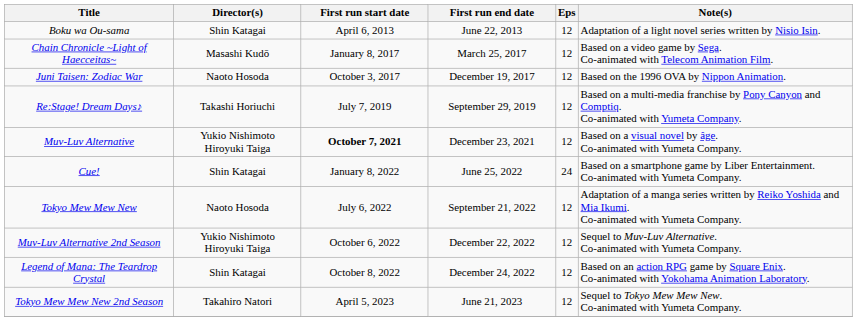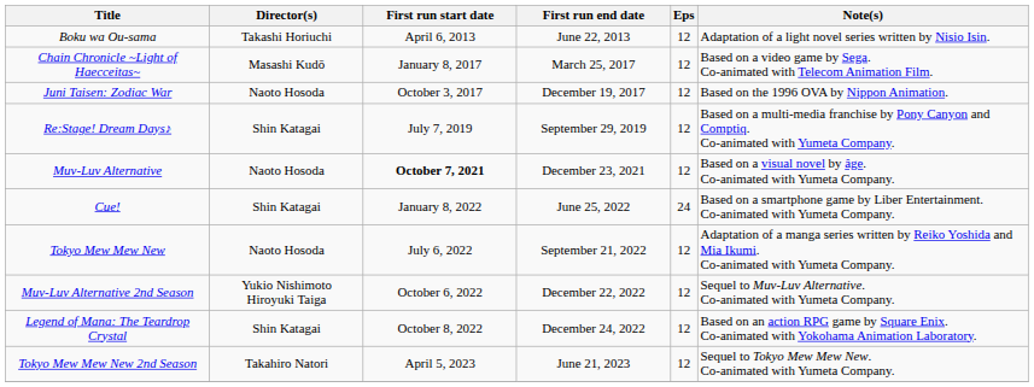 <table class="wikitable sortable" style="text-align:center; margin=auto; ">
 <tr>
 <th scope="col" width=20%>Title</th>
 <th scope="col" width=15%>Director(s)</th>
 <th scope="col" width=15%>First run start date</th>
 <th scope="col" width=15%>First run end date</th>
 <th scope="col" class="unsortable">Eps</th>
 <th scope="col" class="unsortable">Note(s)</th>
 </tr>
 <tr>
 <td><em>Boku wa Ou-sama</em></td>
-<td>Shin Katagai</td>
+<td>Takashi Horiuchi</td>
 <td>April 6, 2013</td>
 <td>June 22, 2013</td>
 <td>12</td>
 <td style="text-align:left;">Adaptation of a light novel series written by <a href='#'>Nisio Isin</a>.</td>
 </tr>
 <tr>
 <td><em><a href='#'>Chain Chronicle ~Light of Haecceitas~</a></em></td>
 <td>Masashi Kudō</td>
 <td>January 8, 2017</td>
 <td>March 25, 2017</td>
 <td>12</td>
 <td style="text-align:left;">Based on a video game by <a href='#'>Sega</a>.<br>Co-animated with <a href='#'>Telecom Animation Film</a>.</td>
 </tr>
 <tr>
 <td><em><a href='#'>Juni Taisen: Zodiac War</a></em></td>
 <td>Naoto Hosoda</td>
 <td>October 3, 2017</td>
 <td>December 19, 2017</td>
 <td>12</td>
 <td style="text-align:left;">Based on the 1996 OVA by <a href='#'>Nippon Animation</a>.</td>
 </tr>
 <tr>
 <td><em><a href='#'>Re:Stage! Dream Days♪</a></em></td>
-<td>Takashi Horiuchi</td>
+<td>Shin Katagai</td>
 <td>July 7, 2019</td>
 <td>September 29, 2019</td>
 <td>12</td>
 <td style="text-align:left;">Based on a multi-media franchise by <a href='#'>Pony Canyon</a> and <a href='#'>Comptiq</a>.<br>Co-animated with <a href='#'>Yumeta Company</a>.</td>
 </tr>
 <tr>
 <td><em><a href='#'>Muv-Luv Alternative</a></em></td>
-<td>Yukio Nishimoto<br>Hiroyuki Taiga</td>
+<td>Naoto Hosoda</td>
 <td><strong>October 7, 2021</strong></td>
 <td>December 23, 2021</td>
 <td>12</td>
 <td style="text-align:left;">Based on a <a href='#'>visual novel</a> by <a href='#'>âge</a>.<br>Co-animated with Yumeta Company.</td>
 </tr>
 <tr>
 <td><em><a href='#'>Cue!</a></em></td>
 <td>Shin Katagai</td>
 <td>January 8, 2022</td>
 <td>June 25, 2022</td>
 <td>24</td>
 <td style="text-align:left;">Based on a smartphone game by Liber Entertainment.<br>Co-animated with Yumeta Company.</td>
 </tr>
 <tr>
 <td><em><a href='#'>Tokyo Mew Mew New</a></em></td>
 <td>Naoto Hosoda</td>
 <td>July 6, 2022</td>
 <td>September 21, 2022</td>
 <td>12</td>
 <td style="text-align:left;">Adaptation of a manga series written by <a href='#'>Reiko Yoshida</a> and <a href='#'>Mia Ikumi</a>.<br>Co-animated with Yumeta Company.</td>
 </tr>
 <tr>
 <td><em><a href='#'>Muv-Luv Alternative 2nd Season</a></em></td>
 <td>Yukio Nishimoto<br>Hiroyuki Taiga</td>
 <td>October 6, 2022</td>
 <td>December 22, 2022</td>
 <td>12</td>
 <td style="text-align:left;">Sequel to <em>Muv-Luv Alternative</em>.<br>Co-animated with Yumeta Company.</td>
 </tr>
 <tr>
 <td><em><a href='#'>Legend of Mana: The Teardrop Crystal</a></em></td>
 <td>Shin Katagai</td>
 <td>October 8, 2022</td>
 <td>December 24, 2022</td>
 <td>12</td>
 <td style="text-align:left;">Based on an <a href='#'>action RPG</a> game by <a href='#'>Square Enix</a>.<br>Co-animated with <a href='#'>Yokohama Animation Laboratory</a>.</td>
 </tr>
 <tr>
 <td><em><a href='#'>Tokyo Mew Mew New 2nd Season</a></em></td>
 <td>Takahiro Natori</td>
 <td>April 5, 2023</td>
 <td>June 21, 2023</td>
 <td>12</td>
 <td style="text-align:left;">Sequel to <em>Tokyo Mew Mew New</em>.<br>Co-animated with Yumeta Company.</td>
 </tr>
 <tr>
 </tr>
 </table>
